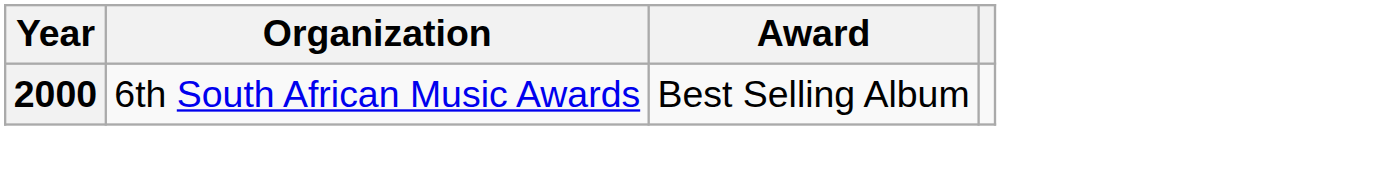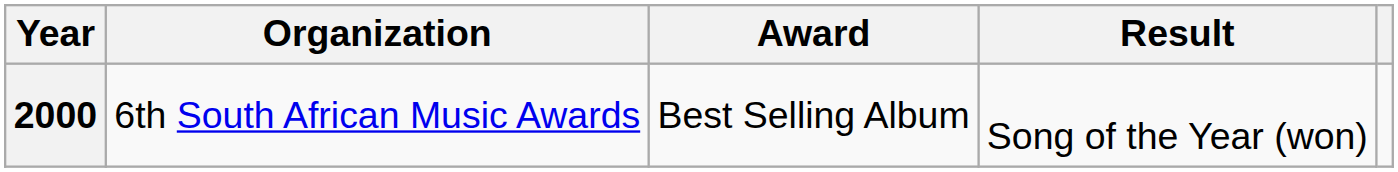 <table class="wikitable unsortable plainrowheaders">
 <tr>
 <th scope="col">Year</th>
 <th scope="col">Organization</th>
 <th scope="col">Award</th>
+<th scope="col">Result</th>
 <th scope="col"></th>
 </tr>
 <tr>
 <th>2000</th>
 <td>6th <a href='#'>South African Music Awards</a></td>
 <td>Best Selling Album</td>
+<td><br>Song of the Year (won)</td>
 <td style="text-align:center;"></td>
 </tr>
 </table>
